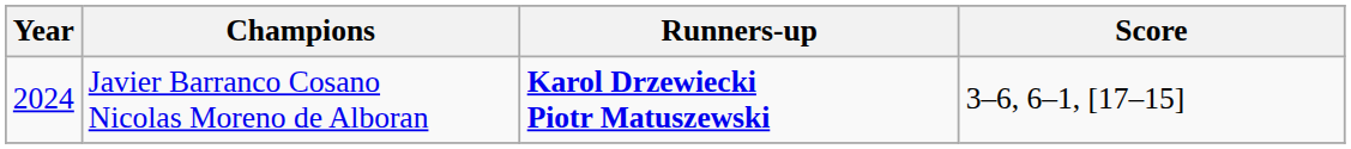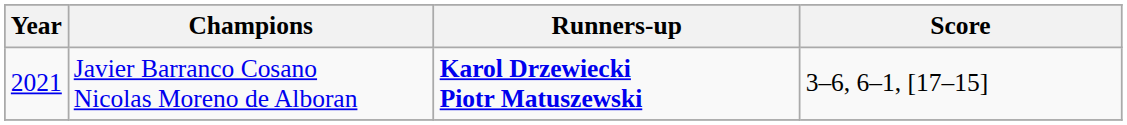 <table class="wikitable" style="font-size:90%">
 <tr>
 <th>Year</th>
 <th width="200">Champions</th>
 <th width="200">Runners-up</th>
 <th width="175">Score</th>
 </tr>
 <tr>
-<td><a href='#'>2024</a></td>
+<td><a href='#'>2021</a></td>
 <td> <a href='#'>Javier Barranco Cosano</a><br> <a href='#'>Nicolas Moreno de Alboran</a></td>
 <td><strong> <a href='#'>Karol Drzewiecki</a><br> <a href='#'>Piotr Matuszewski</a></strong></td>
 <td>3–6, 6–1, [17–15]</td>
 </tr>
 </table>
